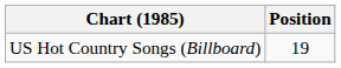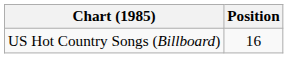 <table class="wikitable">
 <tr>
 <th>Chart (1985)</th>
 <th>Position</th>
 </tr>
 <tr>
 <td>US Hot Country Songs (<em>Billboard</em>)</td>
-<td align="center">19</td>
+<td align="center">16</td>
 </tr>
 </table>
